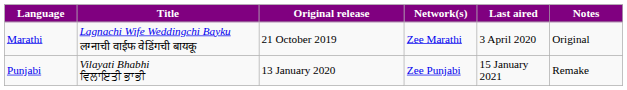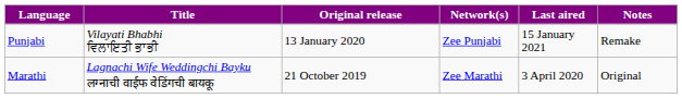 <table class="wikitable" style="width: 100%; margin-right: 0;">
 <tr style="color:white">
 <th style="background:Purple; width:10%;">Language</th>
 <th style="background:Purple; width:25%;">Title</th>
 <th style="background:Purple; width:20%;">Original release</th>
 <th style="background:Purple; width:10%;">Network(s)</th>
 <th style="background:Purple; width:10%;">Last aired</th>
 <th style="background:Purple; width:10%;">Notes</th>
 </tr>
 <tr>
+<td><a href='#'>Punjabi</a></td>
+<td><em>Vilayati Bhabhi</em> <br> ਵਿਲਾਇਤੀ ਭਾਭੀ</td>
+<td>13 January 2020</td>
+<td><a href='#'>Zee Punjabi</a></td>
+<td>15 January 2021</td>
+<td>Remake</td>
+</tr>
+<tr>
 <td><a href='#'>Marathi</a></td>
 <td><em><a href='#'>Lagnachi Wife Weddingchi Bayku</a></em> <br> लग्नाची वाईफ वेडिंगची बायकू</td>
 <td>21 October 2019</td>
 <td><a href='#'>Zee Marathi</a></td>
 <td>3 April 2020</td>
 <td>Original</td>
 </tr>
-<tr>
-<td><a href='#'>Punjabi</a></td>
-<td><em>Vilayati Bhabhi</em> <br> ਵਿਲਾਇਤੀ ਭਾਭੀ</td>
-<td>13 January 2020</td>
-<td><a href='#'>Zee Punjabi</a></td>
-<td>15 January 2021</td>
-<td>Remake</td>
-</tr>
 </table>
